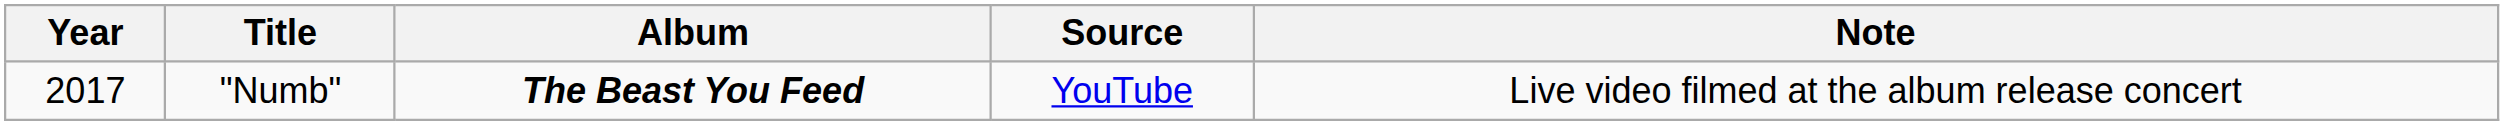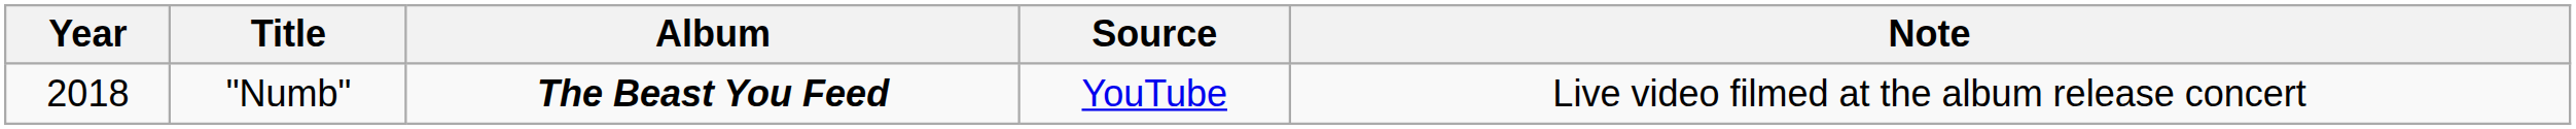 <table class="wikitable" style="width:70%; text-align:center;">
 <tr>
 <th>Year</th>
 <th>Title</th>
 <th>Album</th>
 <th>Source</th>
 <th>Note</th>
 </tr>
 <tr>
-<td>2017</td>
+<td>2018</td>
 <td>"Numb"</td>
 <td style="text-align:center;" rowspan="1"><strong><em>The Beast You Feed</em></strong></td>
 <td><a href='#'>YouTube</a> </td>
 <td>Live video filmed at the album release concert</td>
 </tr>
 </table>
